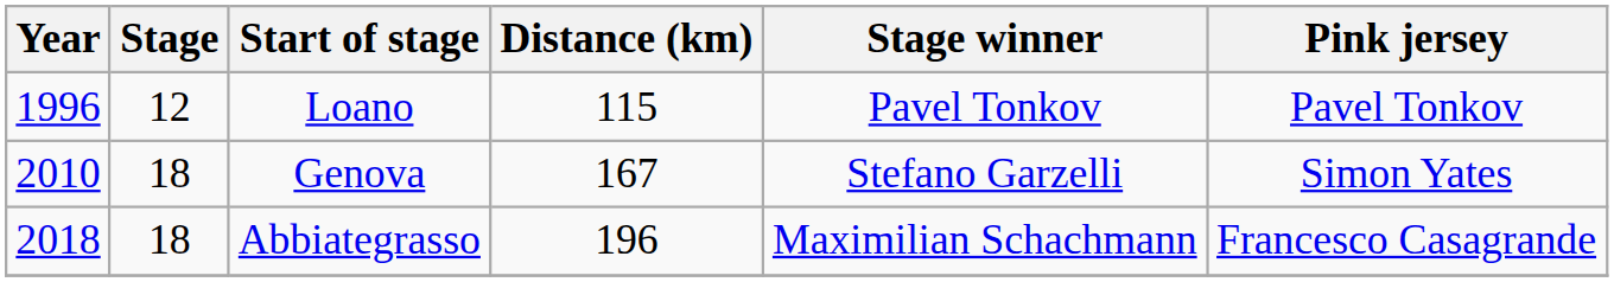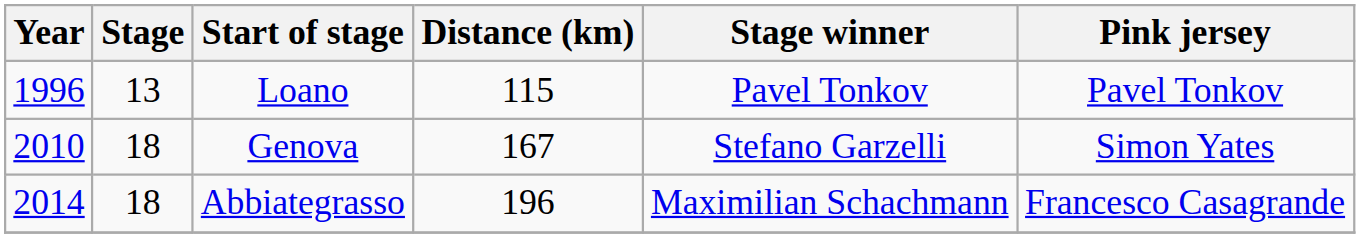 <table class="wikitable" style="text-align: center;">
 <tr>
 <th>Year</th>
 <th>Stage</th>
 <th>Start of stage</th>
 <th>Distance (km)</th>
 <th>Stage winner</th>
 <th>Pink jersey</th>
 </tr>
 <tr>
 <td><a href='#'>1996</a></td>
-<td>12</td>
+<td>13</td>
 <td><a href='#'>Loano</a></td>
 <td>115</td>
 <td><a href='#'>Pavel Tonkov</a></td>
 <td><a href='#'>Pavel Tonkov</a></td>
 </tr>
 <tr>
 <td><a href='#'>2010</a></td>
 <td>18</td>
 <td><a href='#'>Genova</a></td>
 <td>167</td>
 <td><a href='#'>Stefano Garzelli</a></td>
 <td><a href='#'>Simon Yates</a></td>
 </tr>
 <tr>
-<td><a href='#'>2018</a></td>
+<td><a href='#'>2014</a></td>
 <td>18</td>
 <td><a href='#'>Abbiategrasso</a></td>
 <td>196</td>
 <td><a href='#'>Maximilian Schachmann</a></td>
 <td><a href='#'>Francesco Casagrande</a></td>
 </tr>
 <tr>
 </tr>
 </table>
